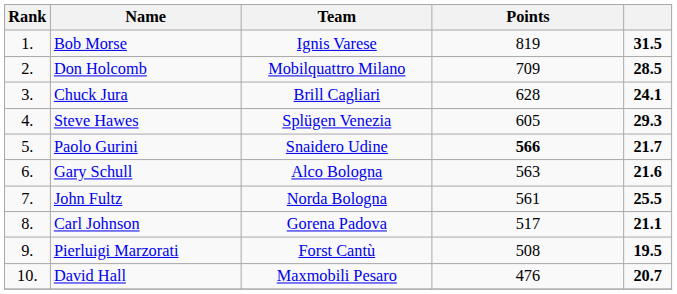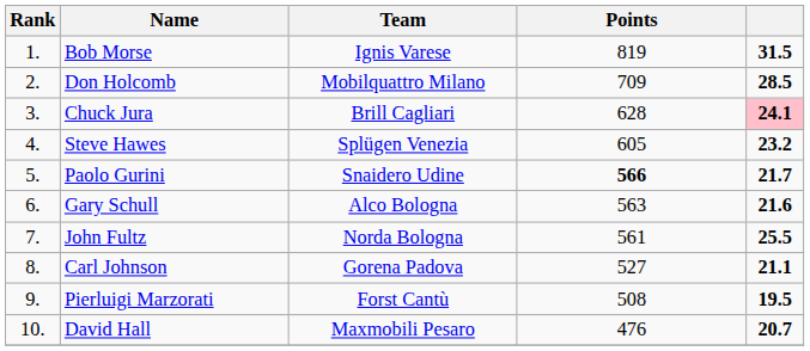 <table class="wikitable" style="text-align: center;">
 <tr>
 <th>Rank</th>
 <th width=180>Name</th>
 <th width=180>Team</th>
 <th width=180>Points</th>
 <th width=40></th>
 </tr>
 <tr>
 <td>1.</td>
 <td align="left"> <a href='#'>Bob Morse</a></td>
 <td><a href='#'>Ignis Varese</a></td>
 <td>819</td>
 <td><strong>31.5</strong></td>
 </tr>
 <tr>
 <td>2.</td>
 <td align="left"> <a href='#'>Don Holcomb</a></td>
 <td><a href='#'>Mobilquattro Milano</a></td>
 <td>709</td>
 <td><strong>28.5</strong></td>
 </tr>
 <tr>
 <td>3.</td>
 <td align="left"> <a href='#'>Chuck Jura</a></td>
 <td><a href='#'>Brill Cagliari</a></td>
 <td>628</td>
-<td><strong>24.1</strong></td>
+<td style="background: pink;"><strong>24.1</strong></td>
 </tr>
 <tr>
 <td>4.</td>
 <td align="left"> <a href='#'>Steve Hawes</a></td>
 <td><a href='#'>Splügen Venezia</a></td>
 <td>605</td>
-<td><strong>29.3</strong></td>
+<td><strong>23.2</strong></td>
 </tr>
 <tr>
 <td>5.</td>
 <td align="left"> <a href='#'>Paolo Gurini</a></td>
 <td><a href='#'>Snaidero Udine</a></td>
 <td><strong>566</strong></td>
 <td><strong>21.7</strong></td>
 </tr>
 <tr>
 <td>6.</td>
 <td align="left"> <a href='#'>Gary Schull</a></td>
 <td><a href='#'>Alco Bologna</a></td>
 <td>563</td>
 <td><strong>21.6</strong></td>
 </tr>
 <tr>
 <td>7.</td>
 <td align="left"> <a href='#'>John Fultz</a></td>
 <td><a href='#'>Norda Bologna</a></td>
 <td>561</td>
 <td><strong>25.5</strong></td>
 </tr>
 <tr>
 <td>8.</td>
 <td align="left"> <a href='#'>Carl Johnson</a></td>
 <td><a href='#'>Gorena Padova</a></td>
-<td>517</td>
+<td>527</td>
 <td><strong>21.1</strong></td>
 </tr>
 <tr>
 <td>9.</td>
 <td align="left"> <a href='#'>Pierluigi Marzorati</a></td>
 <td><a href='#'>Forst Cantù</a></td>
 <td>508</td>
 <td><strong>19.5</strong></td>
 </tr>
 <tr>
 <td>10.</td>
 <td align="left"> <a href='#'>David Hall</a></td>
 <td><a href='#'>Maxmobili Pesaro</a></td>
 <td>476</td>
 <td><strong>20.7</strong></td>
 </tr>
 <tr>
 </tr>
 </table>
